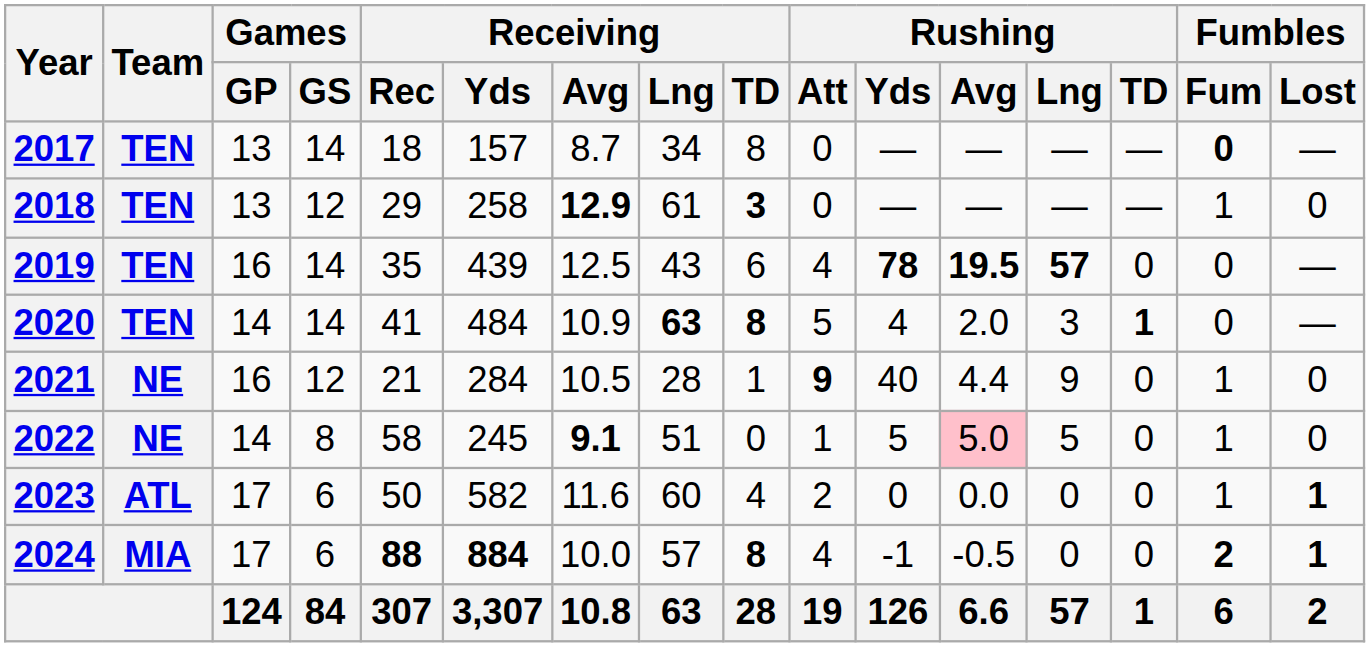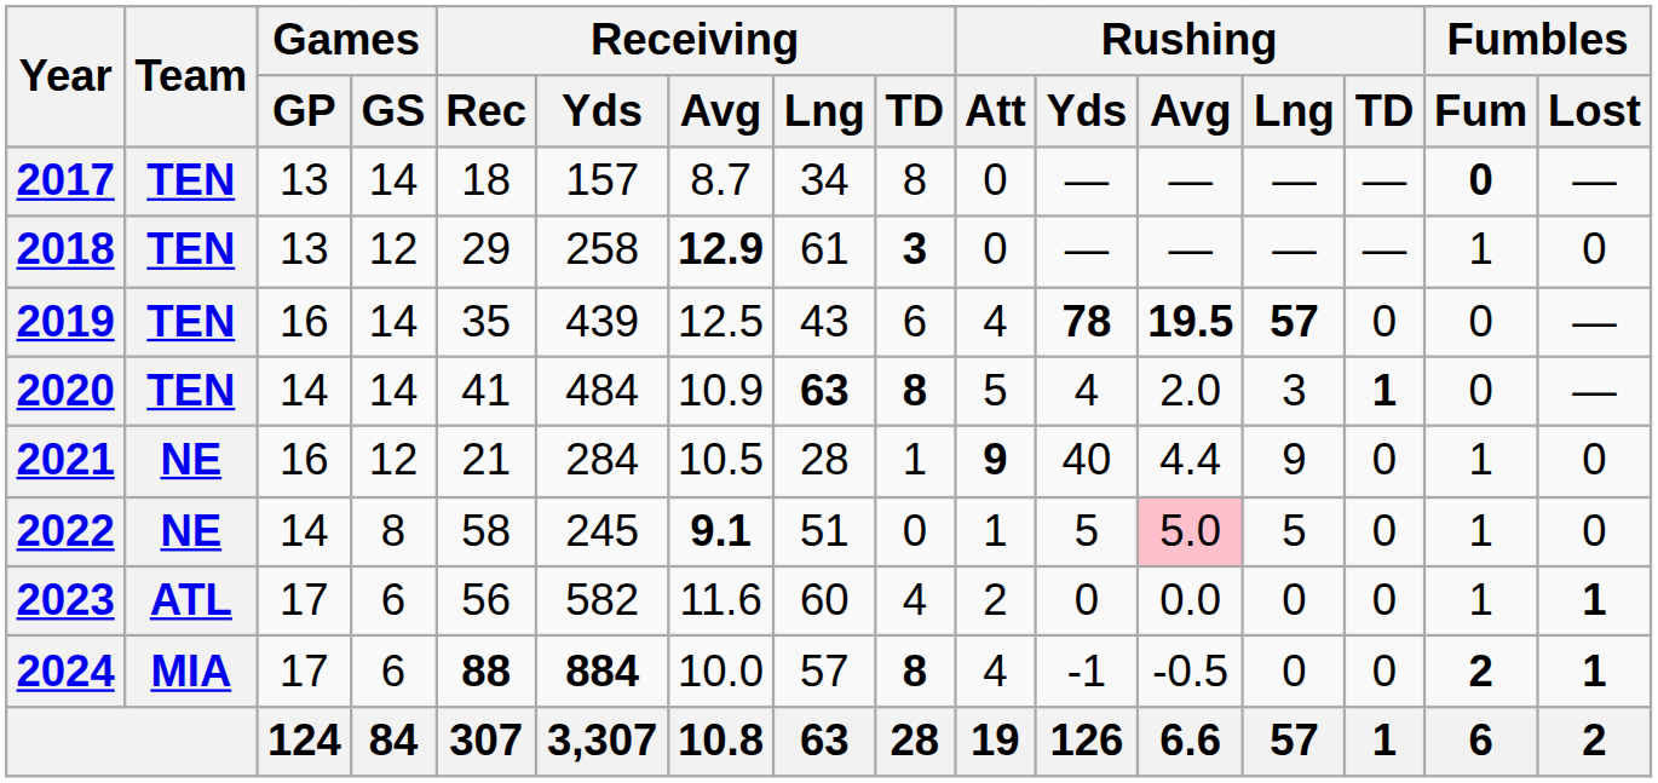 <table class=wikitable style="text-align:center;">
 <tr>
 <th rowspan="2">Year</th>
 <th rowspan="2">Team</th>
 <th colspan="2">Games</th>
 <th colspan="5">Receiving</th>
 <th colspan="5">Rushing</th>
 <th colspan="2">Fumbles</th>
 </tr>
 <tr>
 <th>GP</th>
 <th>GS</th>
 <th>Rec</th>
 <th>Yds</th>
 <th>Avg</th>
 <th>Lng</th>
 <th>TD</th>
 <th>Att</th>
 <th>Yds</th>
 <th>Avg</th>
 <th>Lng</th>
 <th>TD</th>
 <th>Fum</th>
 <th>Lost</th>
 </tr>
 <tr>
 <th><a href='#'>2017</a></th>
 <th><a href='#'>TEN</a></th>
 <td>13</td>
 <td>14</td>
 <td>18</td>
 <td>157</td>
 <td>8.7</td>
 <td>34</td>
 <td>8</td>
 <td>0</td>
 <td>—</td>
 <td>—</td>
 <td>—</td>
 <td>—</td>
 <td><strong>0</strong></td>
 <td>—</td>
 </tr>
 <tr>
 <th><a href='#'>2018</a></th>
 <th><a href='#'>TEN</a></th>
 <td>13</td>
 <td>12</td>
 <td>29</td>
 <td>258</td>
 <td><strong>12.9</strong></td>
 <td>61</td>
 <td><strong>3</strong></td>
 <td>0</td>
 <td>—</td>
 <td>—</td>
 <td>—</td>
 <td>—</td>
 <td>1</td>
 <td>0</td>
 </tr>
 <tr>
 <th><a href='#'>2019</a></th>
 <th><a href='#'>TEN</a></th>
 <td>16</td>
 <td>14</td>
 <td>35</td>
 <td>439</td>
 <td>12.5</td>
 <td>43</td>
 <td>6</td>
 <td>4</td>
 <td><strong>78</strong></td>
 <td><strong>19.5</strong></td>
 <td><strong>57</strong></td>
 <td>0</td>
 <td>0</td>
 <td>—</td>
 </tr>
 <tr>
 <th><a href='#'>2020</a></th>
 <th><a href='#'>TEN</a></th>
 <td>14</td>
 <td>14</td>
 <td>41</td>
 <td>484</td>
 <td>10.9</td>
 <td><strong>63</strong></td>
 <td><strong>8</strong></td>
 <td>5</td>
 <td>4</td>
 <td>2.0</td>
 <td>3</td>
 <td><strong>1</strong></td>
 <td>0</td>
 <td>—</td>
 </tr>
 <tr>
 <th><a href='#'>2021</a></th>
 <th><a href='#'>NE</a></th>
 <td>16</td>
 <td>12</td>
 <td>21</td>
 <td>284</td>
 <td>10.5</td>
 <td>28</td>
 <td>1</td>
 <td><strong>9</strong></td>
 <td>40</td>
 <td>4.4</td>
 <td>9</td>
 <td>0</td>
 <td>1</td>
 <td>0</td>
 </tr>
 <tr>
 <th><a href='#'>2022</a></th>
 <th><a href='#'>NE</a></th>
 <td>14</td>
 <td>8</td>
 <td>58</td>
 <td>245</td>
 <td><strong>9.1</strong></td>
 <td>51</td>
 <td>0</td>
 <td>1</td>
 <td>5</td>
 <td style="background: pink;">5.0</td>
 <td>5</td>
 <td>0</td>
 <td>1</td>
 <td>0</td>
 </tr>
 <tr>
 <th><a href='#'>2023</a></th>
 <th><a href='#'>ATL</a></th>
 <td>17</td>
 <td>6</td>
-<td>50</td>
+<td>56</td>
 <td>582</td>
 <td>11.6</td>
 <td>60</td>
 <td>4</td>
 <td>2</td>
 <td>0</td>
 <td>0.0</td>
 <td>0</td>
 <td>0</td>
 <td>1</td>
 <td><strong>1</strong></td>
 </tr>
 <tr>
 <th><a href='#'>2024</a></th>
 <th><a href='#'>MIA</a></th>
 <td>17</td>
 <td>6</td>
 <td><strong>88</strong></td>
 <td><strong>884</strong></td>
 <td>10.0</td>
 <td>57</td>
 <td><strong>8</strong></td>
 <td>4</td>
 <td>-1</td>
 <td>-0.5</td>
 <td>0</td>
 <td>0</td>
 <td><strong>2</strong></td>
 <td><strong>1</strong></td>
 </tr>
 <tr>
 <th colspan="2"></th>
 <th>124</th>
 <th>84</th>
 <th>307</th>
 <th>3,307</th>
 <th>10.8</th>
 <th>63</th>
 <th>28</th>
 <th>19</th>
 <th>126</th>
 <th>6.6</th>
 <th>57</th>
 <th>1</th>
 <th>6</th>
 <th>2</th>
 </tr>
 </table>
